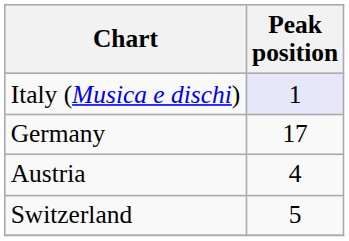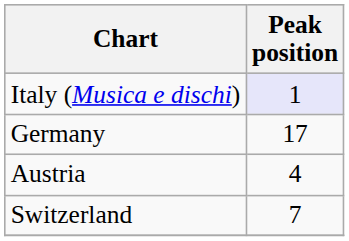 <table class="wikitable sortable">
 <tr>
 <th align="left">Chart</th>
 <th align="left">Peak<br>position</th>
 </tr>
 <tr>
 <td align="left">Italy (<em><a href='#'>Musica e dischi</a></em>)</td>
 <td align="center" style="background: lavender;">1</td>
 </tr>
 <tr>
 <td align="left">Germany</td>
 <td align="center">17</td>
 </tr>
 <tr>
 <td align="left">Austria</td>
 <td align="center">4</td>
 </tr>
 <tr>
 <td align="left">Switzerland</td>
-<td align="center">5</td>
+<td align="center">7</td>
 </tr>
 <tr>
 </tr>
 </table>
